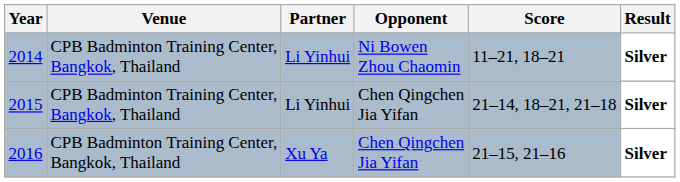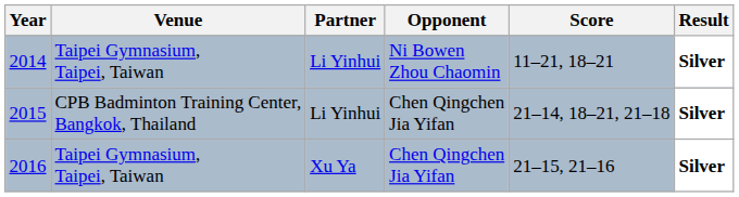 <table class="sortable wikitable" style="font-size: 90%;">
 <tr>
 <th>Year</th>
 <th>Venue</th>
 <th>Partner</th>
 <th>Opponent</th>
 <th>Score</th>
 <th>Result</th>
 </tr>
 <tr style="background:#AABBCC">
 <td align="center"><a href='#'>2014</a></td>
-<td align="left">CPB Badminton Training Center,<br><a href='#'>Bangkok</a>, Thailand</td>
+<td align="left"><a href='#'>Taipei Gymnasium</a>,<br><a href='#'>Taipei</a>, Taiwan</td>
 <td align="left"> <a href='#'>Li Yinhui</a></td>
 <td align="left"> <a href='#'>Ni Bowen</a><br> <a href='#'>Zhou Chaomin</a></td>
 <td align="left">11–21, 18–21</td>
 <td style="text-align:left; background:white"> <strong>Silver</strong></td>
 </tr>
 <tr style="background:#AABBCC">
 <td align="center"><a href='#'>2015</a></td>
 <td align="left">CPB Badminton Training Center,<br><a href='#'>Bangkok</a>, Thailand</td>
 <td align="left"> Li Yinhui</td>
 <td align="left"> Chen Qingchen<br> Jia Yifan</td>
 <td align="left">21–14, 18–21, 21–18</td>
 <td style="text-align:left; background:white"> <strong>Silver</strong></td>
 </tr>
 <tr style="background:#AABBCC">
 <td align="center"><a href='#'>2016</a></td>
-<td align="left">CPB Badminton Training Center,<br>Bangkok, Thailand</td>
+<td align="left"><a href='#'>Taipei Gymnasium</a>,<br><a href='#'>Taipei</a>, Taiwan</td>
 <td align="left"> <a href='#'>Xu Ya</a></td>
 <td align="left"> <a href='#'>Chen Qingchen</a><br> <a href='#'>Jia Yifan</a></td>
 <td align="left">21–15, 21–16</td>
 <td style="text-align:left; background:white"> <strong>Silver</strong></td>
 </tr>
 </table>
